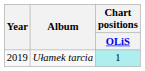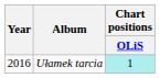 <table class="wikitable">
 <tr>
 <th rowspan="2">Year</th>
 <th rowspan="2">Album</th>
 <th>Chart<br>positions</th>
 </tr>
 <tr>
 <th><a href='#'>OLiS</a></th>
 </tr>
 <tr>
-<td>2019</td>
+<td>2016</td>
 <td><em>Ułamek tarcia</em></td>
 <td align="center" style="background: paleturquoise;">1</td>
 </tr>
 </table>
